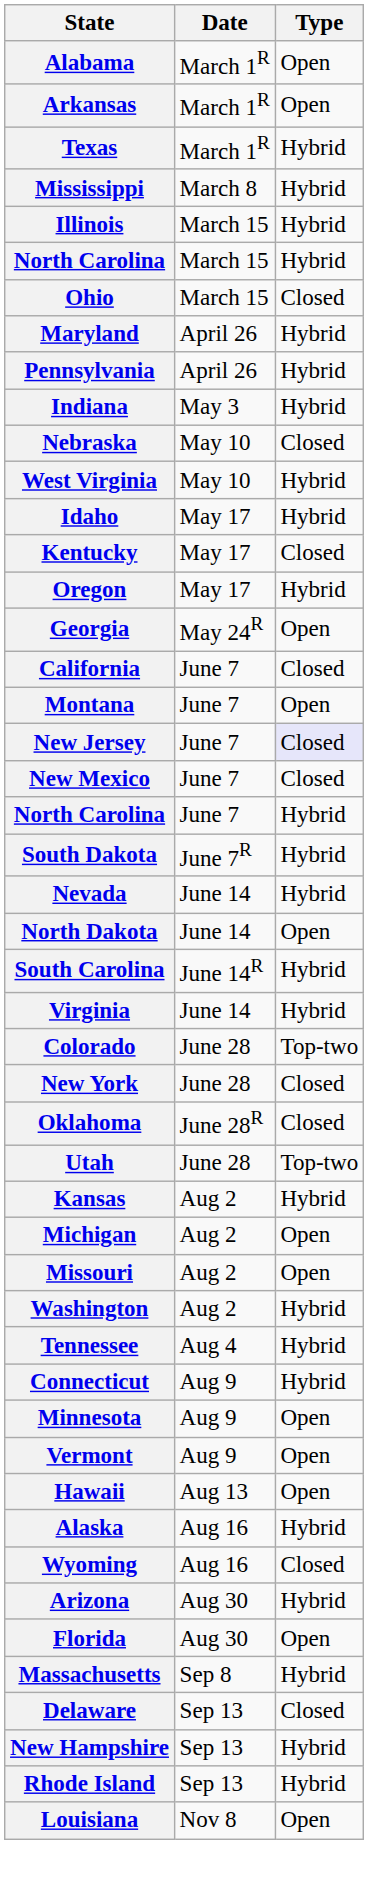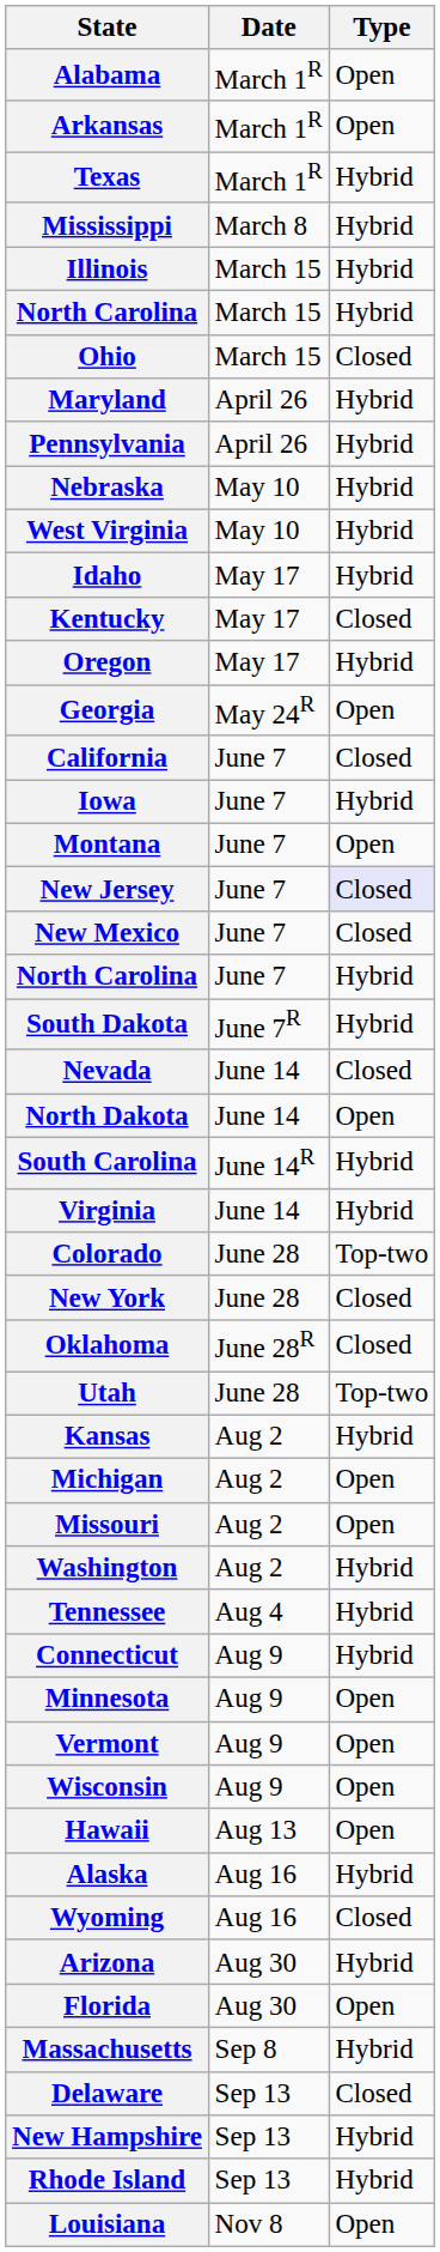 <table class="wikitable sortable mw-collapsible mw-collapsed">
 <tr>
 <th>State</th>
 <th>Date</th>
 <th>Type</th>
 </tr>
 <tr>
 <th><a href='#'>Alabama</a></th>
 <td>March 1<sup>R</sup></td>
 <td>Open</td>
 </tr>
 <tr>
 <th><a href='#'>Arkansas</a></th>
 <td>March 1<sup>R</sup></td>
 <td>Open</td>
 </tr>
 <tr>
 <th><a href='#'>Texas</a></th>
 <td>March 1<sup>R</sup></td>
 <td>Hybrid</td>
 </tr>
 <tr>
 <th><a href='#'>Mississippi</a></th>
 <td>March 8</td>
 <td>Hybrid</td>
 </tr>
 <tr>
 <th><a href='#'>Illinois</a></th>
 <td>March 15</td>
 <td>Hybrid</td>
 </tr>
 <tr>
 <th><a href='#'>North Carolina</a></th>
 <td>March 15</td>
 <td>Hybrid</td>
 </tr>
 <tr>
 <th><a href='#'>Ohio</a></th>
 <td>March 15</td>
 <td>Closed</td>
 </tr>
 <tr>
 <th><a href='#'>Maryland</a></th>
 <td>April 26</td>
 <td>Hybrid</td>
 </tr>
 <tr>
 <th><a href='#'>Pennsylvania</a></th>
 <td>April 26</td>
 <td>Hybrid</td>
 </tr>
 <tr>
-<th><a href='#'>Indiana</a></th>
-<td>May 3</td>
-<td>Hybrid</td>
-</tr>
-<tr>
 <th><a href='#'>Nebraska</a></th>
 <td>May 10</td>
-<td>Closed</td>
+<td>Hybrid</td>
 </tr>
 <tr>
 <th><a href='#'>West Virginia</a></th>
 <td>May 10</td>
 <td>Hybrid</td>
 </tr>
 <tr>
 <th><a href='#'>Idaho</a></th>
 <td>May 17</td>
 <td>Hybrid</td>
 </tr>
 <tr>
 <th><a href='#'>Kentucky</a></th>
 <td>May 17</td>
 <td>Closed</td>
 </tr>
 <tr>
 <th><a href='#'>Oregon</a></th>
 <td>May 17</td>
 <td>Hybrid</td>
 </tr>
 <tr>
 <th><a href='#'>Georgia</a></th>
 <td>May 24<sup>R</sup></td>
 <td>Open</td>
 </tr>
 <tr>
 <th><a href='#'>California</a></th>
 <td>June 7</td>
 <td>Closed</td>
 </tr>
 <tr>
+<th><a href='#'>Iowa</a></th>
+<td>June 7</td>
+<td>Hybrid</td>
+</tr>
+<tr>
 <th><a href='#'>Montana</a></th>
 <td>June 7</td>
 <td>Open</td>
 </tr>
 <tr>
 <th><a href='#'>New Jersey</a></th>
 <td>June 7</td>
 <td style="background: lavender;">Closed</td>
 </tr>
 <tr>
 <th><a href='#'>New Mexico</a></th>
 <td>June 7</td>
 <td>Closed</td>
 </tr>
 <tr>
 <th><a href='#'>North Carolina</a></th>
 <td>June 7</td>
 <td>Hybrid</td>
 </tr>
 <tr>
 <th><a href='#'>South Dakota</a></th>
 <td>June 7<sup>R</sup></td>
 <td>Hybrid</td>
 </tr>
 <tr>
 <th><a href='#'>Nevada</a></th>
 <td>June 14</td>
-<td>Hybrid</td>
+<td>Closed</td>
 </tr>
 <tr>
 <th><a href='#'>North Dakota</a></th>
 <td>June 14</td>
 <td>Open</td>
 </tr>
 <tr>
 <th><a href='#'>South Carolina</a></th>
 <td>June 14<sup>R</sup></td>
 <td>Hybrid</td>
 </tr>
 <tr>
 <th><a href='#'>Virginia</a></th>
 <td>June 14</td>
 <td>Hybrid</td>
 </tr>
 <tr>
 <th><a href='#'>Colorado</a></th>
 <td>June 28</td>
 <td>Top-two</td>
 </tr>
 <tr>
 <th><a href='#'>New York</a></th>
 <td>June 28</td>
 <td>Closed</td>
 </tr>
 <tr>
 <th><a href='#'>Oklahoma</a></th>
 <td>June 28<sup>R</sup></td>
 <td>Closed</td>
 </tr>
 <tr>
 <th><a href='#'>Utah</a></th>
 <td>June 28</td>
 <td>Top-two</td>
 </tr>
 <tr>
 <th><a href='#'>Kansas</a></th>
 <td>Aug 2</td>
 <td>Hybrid</td>
 </tr>
 <tr>
 <th><a href='#'>Michigan</a></th>
 <td>Aug 2</td>
 <td>Open</td>
 </tr>
 <tr>
 <th><a href='#'>Missouri</a></th>
 <td>Aug 2</td>
 <td>Open</td>
 </tr>
 <tr>
 <th><a href='#'>Washington</a></th>
 <td>Aug 2</td>
 <td>Hybrid</td>
 </tr>
 <tr>
 <th><a href='#'>Tennessee</a></th>
 <td>Aug 4</td>
 <td>Hybrid</td>
 </tr>
 <tr>
 <th><a href='#'>Connecticut</a></th>
 <td>Aug 9</td>
 <td>Hybrid</td>
 </tr>
 <tr>
 <th><a href='#'>Minnesota</a></th>
 <td>Aug 9</td>
 <td>Open</td>
 </tr>
 <tr>
 <th><a href='#'>Vermont</a></th>
 <td>Aug 9</td>
 <td>Open</td>
 </tr>
 <tr>
+<th><a href='#'>Wisconsin</a></th>
+<td>Aug 9</td>
+<td>Open</td>
+</tr>
+<tr>
 <th><a href='#'>Hawaii</a></th>
 <td>Aug 13</td>
 <td>Open</td>
 </tr>
 <tr>
 <th><a href='#'>Alaska</a></th>
 <td>Aug 16</td>
 <td>Hybrid</td>
 </tr>
 <tr>
 <th><a href='#'>Wyoming</a></th>
 <td>Aug 16</td>
 <td>Closed</td>
 </tr>
 <tr>
 <th><a href='#'>Arizona</a></th>
 <td>Aug 30</td>
 <td>Hybrid</td>
 </tr>
 <tr>
 <th><a href='#'>Florida</a></th>
 <td>Aug 30</td>
 <td>Open</td>
 </tr>
 <tr>
 <th><a href='#'>Massachusetts</a></th>
 <td>Sep 8</td>
 <td>Hybrid</td>
 </tr>
 <tr>
 <th><a href='#'>Delaware</a></th>
 <td>Sep 13</td>
 <td>Closed</td>
 </tr>
 <tr>
 <th><a href='#'>New Hampshire</a></th>
 <td>Sep 13</td>
 <td>Hybrid</td>
 </tr>
 <tr>
 <th><a href='#'>Rhode Island</a></th>
 <td>Sep 13</td>
 <td>Hybrid</td>
 </tr>
 <tr>
 <th><a href='#'>Louisiana</a></th>
 <td>Nov 8</td>
 <td>Open</td>
 </tr>
 </table>
